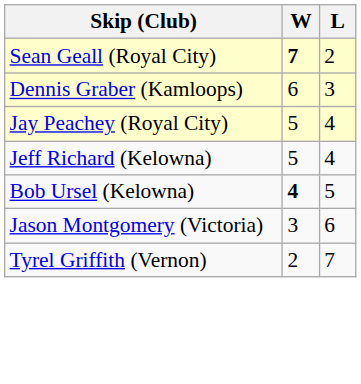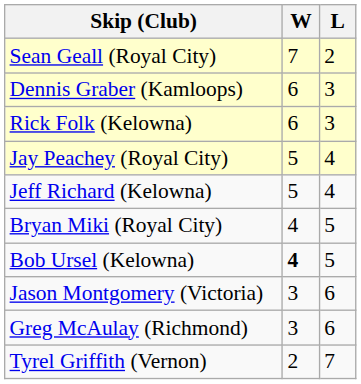 <table class="wikitable">
 <tr>
 <th bgcolor="#efefef" width="200">Skip (Club)</th>
 <th bgcolor="#efefef" width="20">W</th>
 <th bgcolor="#efefef" width="20">L</th>
 </tr>
 <tr bgcolor="#ffffcc">
 <td><a href='#'>Sean Geall</a> (Royal City)</td>
-<td><strong>7</strong></td>
+<td>7</td>
 <td>2</td>
 </tr>
 <tr bgcolor="#ffffcc">
 <td><a href='#'>Dennis Graber</a> (Kamloops)</td>
+<td>6</td>
+<td>3</td>
+</tr>
+<tr bgcolor="#ffffcc">
+<td><a href='#'>Rick Folk</a> (Kelowna)</td>
 <td>6</td>
 <td>3</td>
 </tr>
 <tr bgcolor="#ffffcc">
 <td><a href='#'>Jay Peachey</a> (Royal City)</td>
 <td>5</td>
 <td>4</td>
 </tr>
 <tr>
 <td><a href='#'>Jeff Richard</a> (Kelowna)</td>
 <td>5</td>
 <td>4</td>
 </tr>
 <tr>
+<td><a href='#'>Bryan Miki</a> (Royal City)</td>
+<td>4</td>
+<td>5</td>
+</tr>
+<tr>
 <td><a href='#'>Bob Ursel</a> (Kelowna)</td>
 <td><strong>4</strong></td>
 <td>5</td>
 </tr>
 <tr>
 <td><a href='#'>Jason Montgomery</a> (Victoria)</td>
 <td>3</td>
 <td>6</td>
 </tr>
 <tr>
+<td><a href='#'>Greg McAulay</a> (Richmond)</td>
+<td>3</td>
+<td>6</td>
+</tr>
+<tr>
 <td><a href='#'>Tyrel Griffith</a> (Vernon)</td>
 <td>2</td>
 <td>7</td>
 </tr>
 </table>
